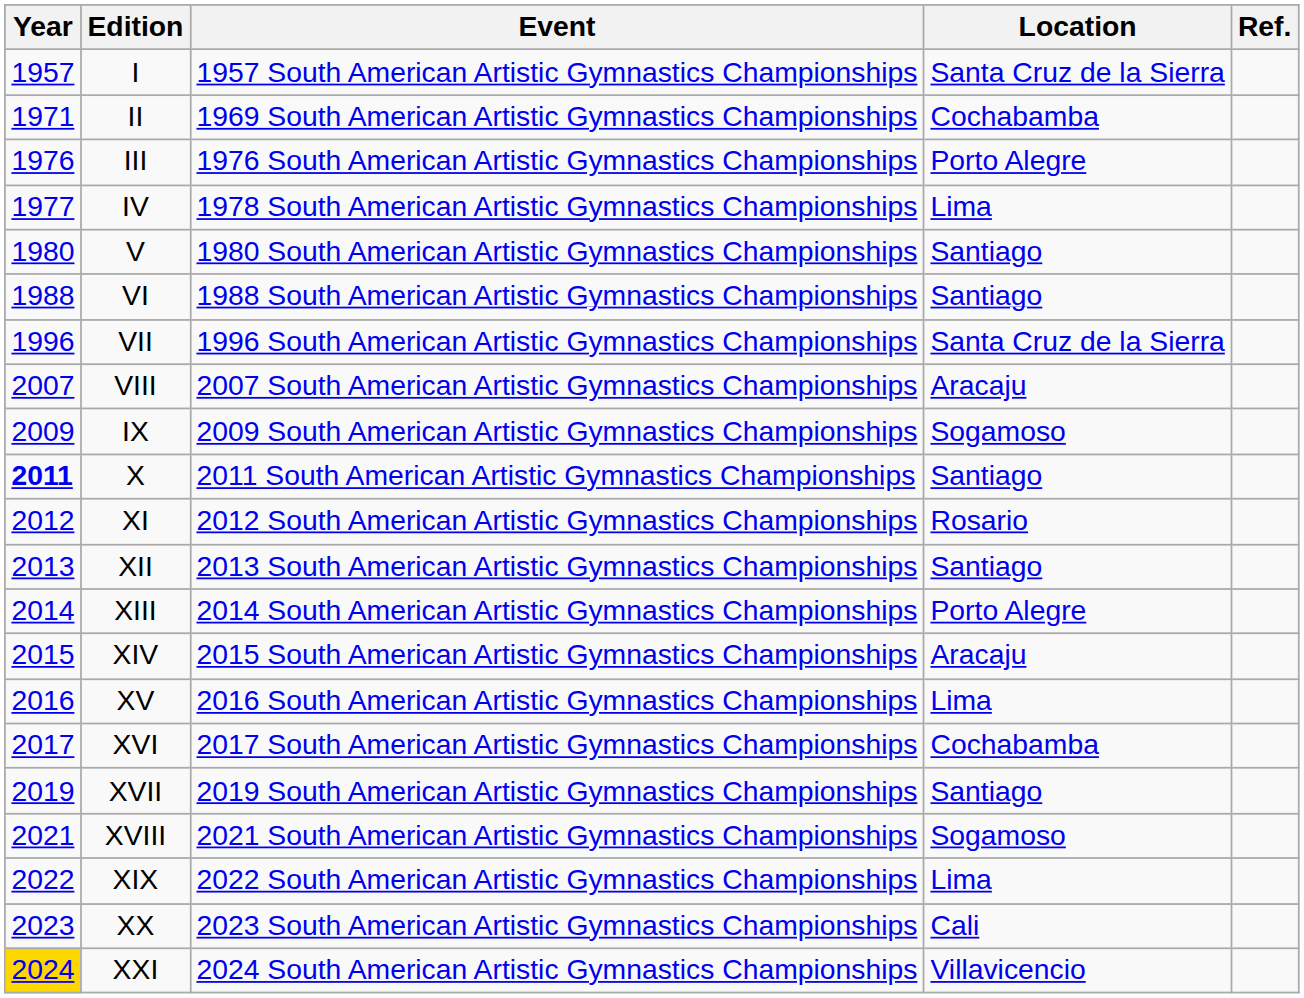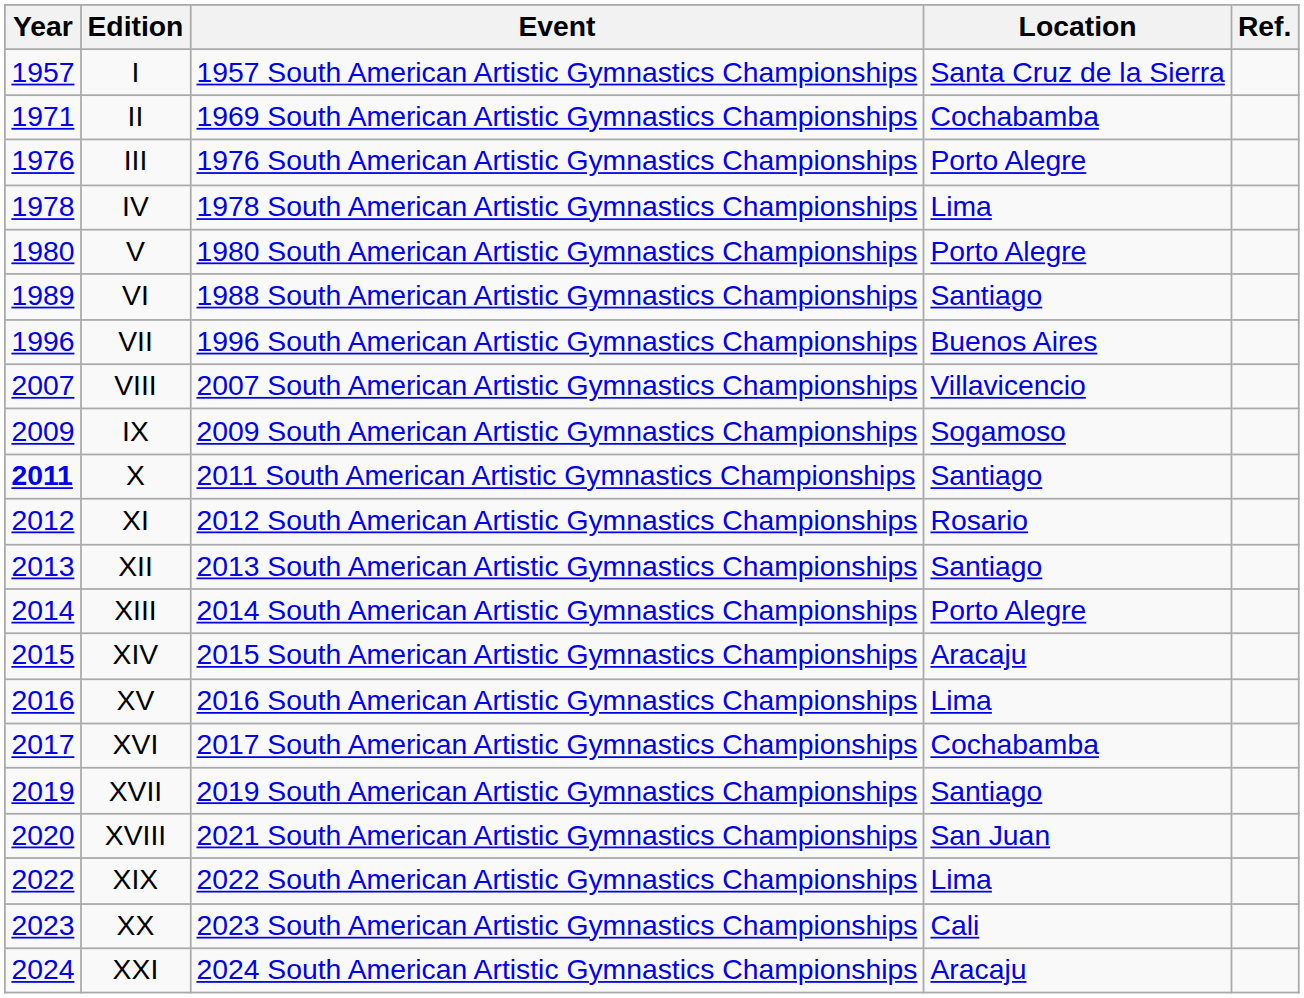 <table class="wikitable sortable">
 <tr>
 <th>Year</th>
 <th>Edition</th>
 <th>Event</th>
 <th>Location</th>
 <th>Ref.</th>
 </tr>
 <tr>
 <td><a href='#'>1957</a></td>
 <td align=center>I</td>
 <td><a href='#'>1957 South American Artistic Gymnastics Championships</a></td>
 <td> <a href='#'>Santa Cruz de la Sierra</a></td>
 <td></td>
 </tr>
 <tr>
 <td><a href='#'>1971</a></td>
 <td align=center>II</td>
 <td><a href='#'>1969 South American Artistic Gymnastics Championships</a></td>
 <td> <a href='#'>Cochabamba</a></td>
 <td></td>
 </tr>
 <tr>
 <td><a href='#'>1976</a></td>
 <td align=center>III</td>
 <td><a href='#'>1976 South American Artistic Gymnastics Championships</a></td>
 <td> <a href='#'>Porto Alegre</a></td>
 <td></td>
 </tr>
 <tr>
-<td><a href='#'>1977</a></td>
+<td><a href='#'>1978</a></td>
 <td align=center>IV</td>
 <td><a href='#'>1978 South American Artistic Gymnastics Championships</a></td>
 <td> <a href='#'>Lima</a></td>
 <td></td>
 </tr>
 <tr>
 <td><a href='#'>1980</a></td>
 <td align=center>V</td>
 <td><a href='#'>1980 South American Artistic Gymnastics Championships</a></td>
-<td> <a href='#'>Santiago</a></td>
+<td> <a href='#'>Porto Alegre</a></td>
 <td></td>
 </tr>
 <tr>
-<td><a href='#'>1988</a></td>
+<td><a href='#'>1989</a></td>
 <td align=center>VI</td>
 <td><a href='#'>1988 South American Artistic Gymnastics Championships</a></td>
 <td> <a href='#'>Santiago</a></td>
 <td></td>
 </tr>
 <tr>
 <td><a href='#'>1996</a></td>
 <td align=center>VII</td>
 <td><a href='#'>1996 South American Artistic Gymnastics Championships</a></td>
-<td> <a href='#'>Santa Cruz de la Sierra</a></td>
+<td> <a href='#'>Buenos Aires</a></td>
 <td></td>
 </tr>
 <tr>
 <td><a href='#'>2007</a></td>
 <td align=center>VIII</td>
 <td><a href='#'>2007 South American Artistic Gymnastics Championships</a></td>
-<td> <a href='#'>Aracaju</a></td>
+<td> <a href='#'>Villavicencio</a></td>
 <td></td>
 </tr>
 <tr>
 <td><a href='#'>2009</a></td>
 <td align=center>IX</td>
 <td><a href='#'>2009 South American Artistic Gymnastics Championships</a></td>
 <td> <a href='#'>Sogamoso</a></td>
 <td></td>
 </tr>
 <tr>
 <td><strong><a href='#'>2011</a></strong></td>
 <td align=center>X</td>
 <td><a href='#'>2011 South American Artistic Gymnastics Championships</a></td>
 <td> <a href='#'>Santiago</a></td>
 <td></td>
 </tr>
 <tr>
 <td><a href='#'>2012</a></td>
 <td align=center>XI</td>
 <td><a href='#'>2012 South American Artistic Gymnastics Championships</a></td>
 <td> <a href='#'>Rosario</a></td>
 <td></td>
 </tr>
 <tr>
 <td><a href='#'>2013</a></td>
 <td align=center>XII</td>
 <td><a href='#'>2013 South American Artistic Gymnastics Championships</a></td>
 <td> <a href='#'>Santiago</a></td>
 <td></td>
 </tr>
 <tr>
 <td><a href='#'>2014</a></td>
 <td align=center>XIII</td>
 <td><a href='#'>2014 South American Artistic Gymnastics Championships</a></td>
 <td> <a href='#'>Porto Alegre</a></td>
 <td></td>
 </tr>
 <tr>
 <td><a href='#'>2015</a></td>
 <td align=center>XIV</td>
 <td><a href='#'>2015 South American Artistic Gymnastics Championships</a></td>
 <td> <a href='#'>Aracaju</a></td>
 <td></td>
 </tr>
 <tr>
 <td><a href='#'>2016</a></td>
 <td align=center>XV</td>
 <td><a href='#'>2016 South American Artistic Gymnastics Championships</a></td>
 <td> <a href='#'>Lima</a></td>
 <td></td>
 </tr>
 <tr>
 <td><a href='#'>2017</a></td>
 <td align=center>XVI</td>
 <td><a href='#'>2017 South American Artistic Gymnastics Championships</a></td>
 <td> <a href='#'>Cochabamba</a></td>
 <td></td>
 </tr>
 <tr>
 <td><a href='#'>2019</a></td>
 <td align=center>XVII</td>
 <td><a href='#'>2019 South American Artistic Gymnastics Championships</a></td>
 <td> <a href='#'>Santiago</a></td>
 <td></td>
 </tr>
 <tr>
-<td><a href='#'>2021</a></td>
+<td><a href='#'>2020</a></td>
 <td align=center>XVIII</td>
 <td><a href='#'>2021 South American Artistic Gymnastics Championships</a></td>
-<td> <a href='#'>Sogamoso</a></td>
+<td> <a href='#'>San Juan</a></td>
 <td></td>
 </tr>
 <tr>
 <td><a href='#'>2022</a></td>
 <td align=center>XIX</td>
 <td><a href='#'>2022 South American Artistic Gymnastics Championships</a></td>
 <td> <a href='#'>Lima</a></td>
 <td></td>
 </tr>
 <tr>
 <td><a href='#'>2023</a></td>
 <td align=center>XX</td>
 <td><a href='#'>2023 South American Artistic Gymnastics Championships</a></td>
 <td> <a href='#'>Cali</a></td>
 <td></td>
 </tr>
 <tr>
-<td style="background: gold;"><a href='#'>2024</a></td>
+<td><a href='#'>2024</a></td>
 <td align=center>XXI</td>
 <td><a href='#'>2024 South American Artistic Gymnastics Championships</a></td>
-<td> <a href='#'>Villavicencio</a></td>
+<td> <a href='#'>Aracaju</a></td>
 <td></td>
 </tr>
 </table>
